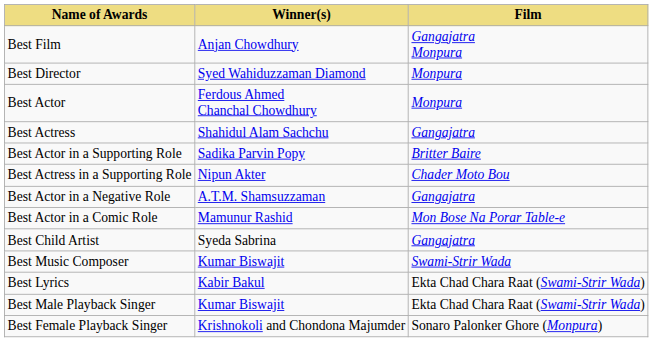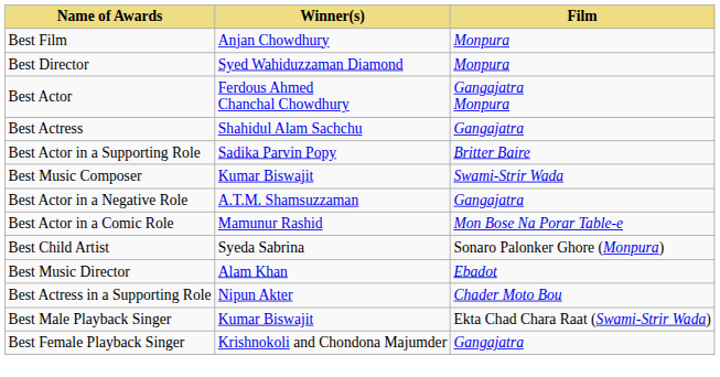 <table class="wikitable sortable collapsible">
 <tr>
 <th style="background:#EEDD82;">Name of Awards</th>
 <th style="background:#EEDD82;">Winner(s)</th>
 <th style="background:#EEDD82;">Film</th>
 </tr>
 <tr>
 <td>Best Film</td>
 <td><a href='#'>Anjan Chowdhury</a></td>
-<td><em><a href='#'>Gangajatra</a></em><br><em><a href='#'>Monpura</a></em></td>
+<td><em><a href='#'>Monpura</a></em></td>
 </tr>
 <tr>
 <td>Best Director</td>
 <td><a href='#'>Syed Wahiduzzaman Diamond</a></td>
 <td><em><a href='#'>Monpura</a></em></td>
 </tr>
 <tr>
 <td>Best Actor</td>
 <td><a href='#'>Ferdous Ahmed</a><br><a href='#'>Chanchal Chowdhury</a></td>
-<td><em><a href='#'>Monpura</a></em></td>
+<td><em><a href='#'>Gangajatra</a></em><br><em><a href='#'>Monpura</a></em></td>
 </tr>
 <tr>
 <td>Best Actress</td>
 <td><a href='#'>Shahidul Alam Sachchu</a></td>
 <td><em><a href='#'>Gangajatra</a></em></td>
 </tr>
 <tr>
 <td>Best Actor in a Supporting Role</td>
 <td><a href='#'>Sadika Parvin Popy</a></td>
 <td><em><a href='#'>Britter Baire</a></em></td>
 </tr>
 <tr>
-<td>Best Actress in a Supporting Role</td>
-<td><a href='#'>Nipun Akter</a></td>
-<td><em><a href='#'>Chader Moto Bou</a></em></td>
+<td>Best Music Composer</td>
+<td><a href='#'>Kumar Biswajit</a></td>
+<td><em><a href='#'>Swami-Strir Wada</a></em></td>
 </tr>
 <tr>
 <td>Best Actor in a Negative Role</td>
 <td><a href='#'>A.T.M. Shamsuzzaman</a></td>
 <td><em><a href='#'>Gangajatra</a></em></td>
 </tr>
 <tr>
 <td>Best Actor in a Comic Role</td>
 <td><a href='#'>Mamunur Rashid</a></td>
 <td><em><a href='#'>Mon Bose Na Porar Table-e</a></em></td>
 </tr>
 <tr>
 <td>Best Child Artist</td>
 <td>Syeda Sabrina</td>
-<td><em><a href='#'>Gangajatra</a></em></td>
+<td>Sonaro Palonker Ghore (<em><a href='#'>Monpura</a></em>)</td>
 </tr>
 <tr>
-<td>Best Music Composer</td>
-<td><a href='#'>Kumar Biswajit</a></td>
-<td><em><a href='#'>Swami-Strir Wada</a></em></td>
+<td>Best Music Director</td>
+<td><a href='#'>Alam Khan</a></td>
+<td><em><a href='#'>Ebadot</a></em></td>
 </tr>
 <tr>
-<td>Best Lyrics</td>
-<td><a href='#'>Kabir Bakul</a></td>
-<td>Ekta Chad Chara Raat (<em><a href='#'>Swami-Strir Wada</a></em>)</td>
+<td>Best Actress in a Supporting Role</td>
+<td><a href='#'>Nipun Akter</a></td>
+<td><em><a href='#'>Chader Moto Bou</a></em></td>
 </tr>
 <tr>
 <td>Best Male Playback Singer</td>
 <td><a href='#'>Kumar Biswajit</a></td>
 <td>Ekta Chad Chara Raat (<em><a href='#'>Swami-Strir Wada</a></em>)</td>
 </tr>
 <tr>
 <td>Best Female Playback Singer</td>
 <td><a href='#'>Krishnokoli</a> and Chondona Majumder</td>
-<td>Sonaro Palonker Ghore (<em><a href='#'>Monpura</a></em>)</td>
+<td><em><a href='#'>Gangajatra</a></em></td>
 </tr>
 </table>
